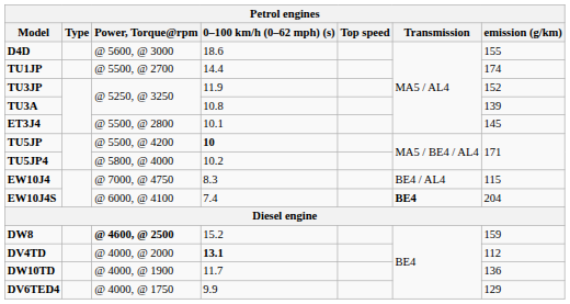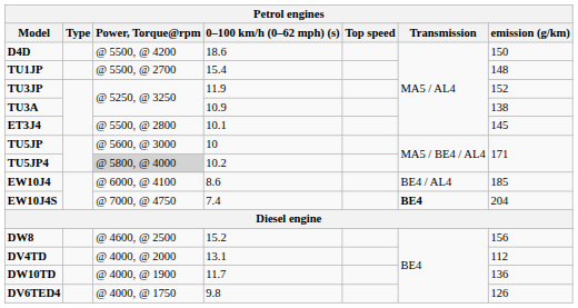 <table class="wikitable collapsible">
 <tr>
 <th colspan="7">Petrol engines</th>
 </tr>
 <tr>
 <th>Model</th>
 <th>Type</th>
 <th>Power, Torque@rpm</th>
 <th>0–100 km/h (0–62 mph) (s)</th>
 <th>Top speed</th>
 <th>Transmission</th>
 <th> emission (g/km)</th>
 </tr>
 <tr>
 <td><strong>D4D</strong></td>
 <td></td>
-<td> @ 5600,  @ 3000</td>
+<td> @ 5500,  @ 4200</td>
 <td>18.6</td>
 <td></td>
 <td rowspan="5">MA5 / AL4</td>
-<td>155</td>
+<td>150</td>
 </tr>
 <tr>
 <td><strong>TU1JP</strong></td>
 <td></td>
 <td> @ 5500,  @ 2700</td>
-<td>14.4</td>
+<td>15.4</td>
 <td></td>
-<td>174</td>
+<td>148</td>
 </tr>
 <tr>
 <td><strong>TU3JP</strong></td>
 <td rowspan="3"></td>
 <td rowspan="2"> @ 5250,  @ 3250</td>
 <td>11.9</td>
 <td></td>
 <td>152</td>
 </tr>
 <tr>
 <td><strong>TU3A</strong></td>
-<td>10.8</td>
+<td>10.9</td>
 <td></td>
-<td>139</td>
+<td>138</td>
 </tr>
 <tr>
 <td><strong>ET3J4</strong></td>
 <td> @ 5500,  @ 2800</td>
 <td>10.1</td>
 <td></td>
 <td>145</td>
 </tr>
 <tr>
 <td><strong>TU5JP</strong></td>
 <td rowspan="2"></td>
-<td> @ 5500,  @ 4200</td>
-<td><strong>10</strong></td>
+<td> @ 5600,  @ 3000</td>
+<td>10</td>
 <td></td>
 <td rowspan="2">MA5 / BE4 / AL4</td>
 <td rowspan="2">171</td>
 </tr>
 <tr>
 <td><strong>TU5JP4</strong></td>
-<td> @ 5800,  @ 4000</td>
+<td style="background: lightgrey;"> @ 5800,  @ 4000</td>
 <td>10.2</td>
 <td></td>
 </tr>
 <tr>
 <td><strong>EW10J4</strong></td>
 <td rowspan="2"></td>
-<td> @ 7000,  @ 4750</td>
-<td>8.3</td>
+<td> @ 6000,  @ 4100</td>
+<td>8.6</td>
 <td></td>
 <td>BE4 / AL4</td>
-<td>115</td>
+<td>185</td>
 </tr>
 <tr>
 <td><strong>EW10J4S</strong></td>
-<td> @ 6000,  @ 4100</td>
+<td> @ 7000,  @ 4750</td>
 <td>7.4</td>
 <td></td>
 <td><strong>BE4</strong></td>
 <td>204</td>
 </tr>
 <tr>
 <th colspan="7">Diesel engine</th>
 </tr>
 <tr>
 <td><strong>DW8</strong></td>
 <td></td>
-<td><strong> @ 4600,  @ 2500</strong></td>
+<td> @ 4600,  @ 2500</td>
 <td>15.2</td>
 <td></td>
 <td rowspan="4">BE4</td>
-<td>159</td>
+<td>156</td>
 </tr>
 <tr>
 <td><strong>DV4TD</strong></td>
 <td></td>
 <td> @ 4000,  @ 2000</td>
-<td><strong>13.1</strong></td>
+<td>13.1</td>
 <td></td>
 <td>112</td>
 </tr>
 <tr>
 <td><strong>DW10TD</strong></td>
 <td></td>
 <td> @ 4000,  @ 1900</td>
 <td>11.7</td>
 <td></td>
 <td>136</td>
 </tr>
 <tr>
 <td><strong>DV6TED4</strong></td>
 <td></td>
 <td> @ 4000,  @ 1750</td>
-<td>9.9</td>
+<td>9.8</td>
 <td></td>
-<td>129</td>
+<td>126</td>
 </tr>
 </table>
